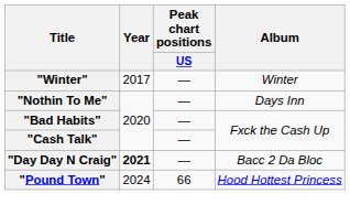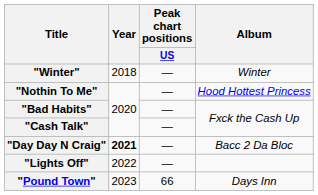 <table class="wikitable plainrowheaders" style="text-align:center;">
 <tr>
 <th rowspan="2">Title</th>
 <th rowspan="2">Year</th>
 <th>Peak chart positions</th>
 <th rowspan="2">Album</th>
 </tr>
 <tr>
 <th scope="col" style="width:3em;font-size:90%;"><a href='#'>US</a><br></th>
 </tr>
 <tr>
 <th scope="row">"Winter"<br></th>
-<td>2017</td>
+<td>2018</td>
 <td>—</td>
 <td><em>Winter</em></td>
 </tr>
 <tr>
 <th scope="row">"Nothin To Me"<br></th>
 <td rowspan="3">2020</td>
 <td>—</td>
-<td><em>Days Inn</em></td>
+<td><em><a href='#'>Hood Hottest Princess</a></em></td>
 </tr>
 <tr>
 <th scope="row">"Bad Habits"<br></th>
 <td>—</td>
 <td rowspan="2"><em>Fxck the Cash Up</em></td>
 </tr>
 <tr>
 <th scope="row">"Cash Talk"<br></th>
 <td>—</td>
 </tr>
 <tr>
 <th scope="row">"Day Day N Craig"<br></th>
 <td><strong>2021</strong></td>
 <td>—</td>
 <td><em>Bacc 2 Da Bloc</em></td>
 </tr>
 <tr>
+<th scope="row">"Lights Off"<br></th>
+<td>2022</td>
+<td>—</td>
+<td></td>
+</tr>
+<tr>
 <th scope="row">"<a href='#'>Pound Town</a>"<br></th>
-<td>2024</td>
+<td>2023</td>
 <td>66</td>
-<td><em><a href='#'>Hood Hottest Princess</a></em></td>
+<td><em>Days Inn</em></td>
 </tr>
 </table>
